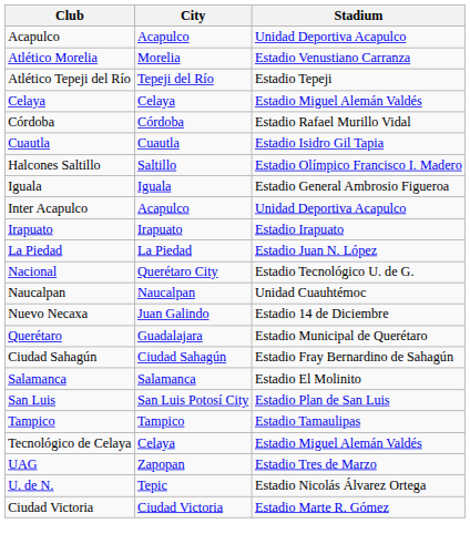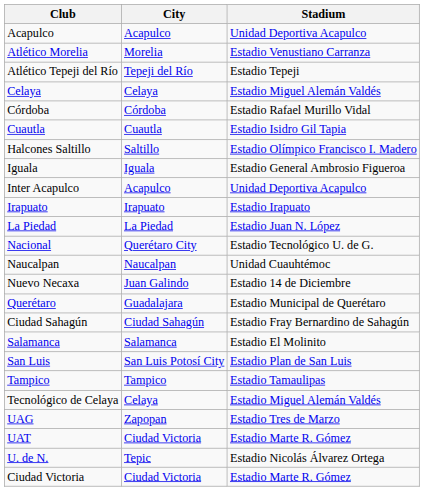 <table class="wikitable sortable">
 <tr>
 <th>Club</th>
 <th>City</th>
 <th>Stadium</th>
 </tr>
 <tr>
 <td>Acapulco</td>
 <td><a href='#'>Acapulco</a></td>
 <td><a href='#'>Unidad Deportiva Acapulco</a></td>
 </tr>
 <tr>
 <td><a href='#'>Atlético Morelia</a></td>
 <td><a href='#'>Morelia</a></td>
 <td><a href='#'>Estadio Venustiano Carranza</a></td>
 </tr>
 <tr>
 <td>Atlético Tepeji del Río</td>
 <td><a href='#'>Tepeji del Río</a></td>
 <td>Estadio Tepeji</td>
 </tr>
 <tr>
 <td><a href='#'>Celaya</a></td>
 <td><a href='#'>Celaya</a></td>
 <td><a href='#'>Estadio Miguel Alemán Valdés</a></td>
 </tr>
 <tr>
 <td>Córdoba</td>
 <td><a href='#'>Córdoba</a></td>
 <td>Estadio Rafael Murillo Vidal</td>
 </tr>
 <tr>
 <td><a href='#'>Cuautla</a></td>
 <td><a href='#'>Cuautla</a></td>
 <td><a href='#'>Estadio Isidro Gil Tapia</a></td>
 </tr>
 <tr>
 <td>Halcones Saltillo</td>
 <td><a href='#'>Saltillo</a></td>
 <td><a href='#'>Estadio Olímpico Francisco I. Madero</a></td>
 </tr>
 <tr>
 <td>Iguala</td>
 <td><a href='#'>Iguala</a></td>
 <td>Estadio General Ambrosio Figueroa</td>
 </tr>
 <tr>
 <td>Inter Acapulco</td>
 <td><a href='#'>Acapulco</a></td>
 <td><a href='#'>Unidad Deportiva Acapulco</a></td>
 </tr>
 <tr>
 <td><a href='#'>Irapuato</a></td>
 <td><a href='#'>Irapuato</a></td>
 <td><a href='#'>Estadio Irapuato</a></td>
 </tr>
 <tr>
 <td><a href='#'>La Piedad</a></td>
 <td><a href='#'>La Piedad</a></td>
 <td><a href='#'>Estadio Juan N. López</a></td>
 </tr>
 <tr>
 <td><a href='#'>Nacional</a></td>
 <td><a href='#'>Querétaro City</a></td>
 <td>Estadio Tecnológico U. de G.</td>
 </tr>
 <tr>
 <td>Naucalpan</td>
 <td><a href='#'>Naucalpan</a></td>
 <td>Unidad Cuauhtémoc</td>
 </tr>
 <tr>
 <td>Nuevo Necaxa</td>
 <td><a href='#'>Juan Galindo</a></td>
 <td>Estadio 14 de Diciembre</td>
 </tr>
 <tr>
 <td><a href='#'>Querétaro</a></td>
 <td><a href='#'>Guadalajara</a></td>
 <td>Estadio Municipal de Querétaro</td>
 </tr>
 <tr>
 <td>Ciudad Sahagún</td>
 <td><a href='#'>Ciudad Sahagún</a></td>
 <td>Estadio Fray Bernardino de Sahagún</td>
 </tr>
 <tr>
 <td><a href='#'>Salamanca</a></td>
 <td><a href='#'>Salamanca</a></td>
 <td>Estadio El Molinito</td>
 </tr>
 <tr>
 <td><a href='#'>San Luis</a></td>
 <td><a href='#'>San Luis Potosí City</a></td>
 <td><a href='#'>Estadio Plan de San Luis</a></td>
 </tr>
 <tr>
 <td><a href='#'>Tampico</a></td>
 <td><a href='#'>Tampico</a></td>
 <td><a href='#'>Estadio Tamaulipas</a></td>
 </tr>
 <tr>
 <td>Tecnológico de Celaya</td>
 <td><a href='#'>Celaya</a></td>
 <td><a href='#'>Estadio Miguel Alemán Valdés</a></td>
 </tr>
 <tr>
 <td><a href='#'>UAG</a></td>
 <td><a href='#'>Zapopan</a></td>
 <td><a href='#'>Estadio Tres de Marzo</a></td>
 </tr>
 <tr>
+<td><a href='#'>UAT</a></td>
+<td><a href='#'>Ciudad Victoria</a></td>
+<td><a href='#'>Estadio Marte R. Gómez</a></td>
+</tr>
+<tr>
 <td><a href='#'>U. de N.</a></td>
 <td><a href='#'>Tepic</a></td>
 <td>Estadio Nicolás Álvarez Ortega</td>
 </tr>
 <tr>
 <td>Ciudad Victoria</td>
 <td><a href='#'>Ciudad Victoria</a></td>
 <td><a href='#'>Estadio Marte R. Gómez</a></td>
 </tr>
 </table>
